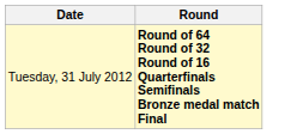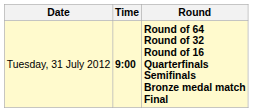 <table class="wikitable">
 <tr>
 <th>Date</th>
+<th>Time</th>
 <th>Round</th>
 </tr>
 <tr style=background:lemonchiffon>
 <td>Tuesday, 31 July 2012</td>
+<td><strong>9:00</strong></td>
 <td><strong>Round of 64</strong><br><strong>Round of 32</strong><br><strong>Round of 16</strong><br><strong>Quarterfinals</strong><br><strong>Semifinals</strong><br><strong>Bronze medal match</strong><br><strong>Final</strong></td>
 </tr>
 </table>
